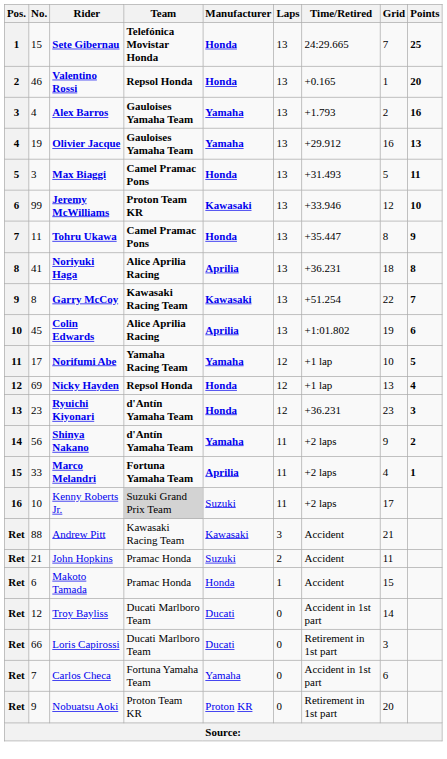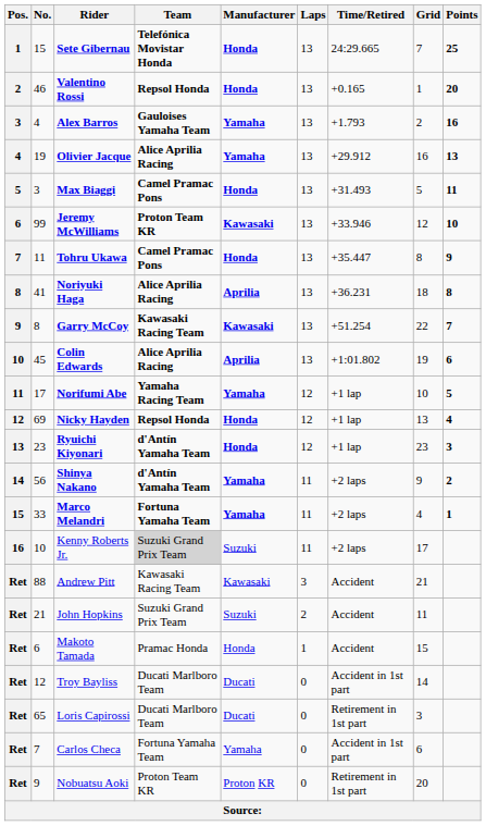 <table class="wikitable" style="font-size: 95%;">
 <tr>
 <th>Pos.</th>
 <th>No.</th>
 <th>Rider</th>
 <th>Team</th>
 <th>Manufacturer</th>
 <th>Laps</th>
 <th>Time/Retired</th>
 <th>Grid</th>
 <th>Points</th>
 </tr>
 <tr>
 <th>1</th>
 <td>15</td>
 <td> <strong><a href='#'>Sete Gibernau</a></strong></td>
 <td><strong>Telefónica Movistar Honda</strong></td>
 <td><strong><a href='#'>Honda</a></strong></td>
 <td>13</td>
 <td>24:29.665</td>
 <td>7</td>
 <td><strong>25</strong></td>
 </tr>
 <tr>
 <th>2</th>
 <td>46</td>
 <td> <strong><a href='#'>Valentino Rossi</a></strong></td>
 <td><strong>Repsol Honda</strong></td>
 <td><strong><a href='#'>Honda</a></strong></td>
 <td>13</td>
 <td>+0.165</td>
 <td>1</td>
 <td><strong>20</strong></td>
 </tr>
 <tr>
 <th>3</th>
 <td>4</td>
 <td> <strong><a href='#'>Alex Barros</a></strong></td>
 <td><strong>Gauloises Yamaha Team</strong></td>
 <td><strong><a href='#'>Yamaha</a></strong></td>
 <td>13</td>
 <td>+1.793</td>
 <td>2</td>
 <td><strong>16</strong></td>
 </tr>
 <tr>
 <th>4</th>
 <td>19</td>
 <td> <strong><a href='#'>Olivier Jacque</a></strong></td>
-<td><strong>Gauloises Yamaha Team</strong></td>
+<td><strong>Alice Aprilia Racing</strong></td>
 <td><strong><a href='#'>Yamaha</a></strong></td>
 <td>13</td>
 <td>+29.912</td>
 <td>16</td>
 <td><strong>13</strong></td>
 </tr>
 <tr>
 <th>5</th>
 <td>3</td>
 <td> <strong><a href='#'>Max Biaggi</a></strong></td>
 <td><strong>Camel Pramac Pons</strong></td>
 <td><strong><a href='#'>Honda</a></strong></td>
 <td>13</td>
 <td>+31.493</td>
 <td>5</td>
 <td><strong>11</strong></td>
 </tr>
 <tr>
 <th>6</th>
 <td>99</td>
 <td> <strong><a href='#'>Jeremy McWilliams</a></strong></td>
 <td><strong>Proton Team KR</strong></td>
 <td><strong><a href='#'>Kawasaki</a></strong></td>
 <td>13</td>
 <td>+33.946</td>
 <td>12</td>
 <td><strong>10</strong></td>
 </tr>
 <tr>
 <th>7</th>
 <td>11</td>
 <td> <strong><a href='#'>Tohru Ukawa</a></strong></td>
 <td><strong>Camel Pramac Pons</strong></td>
 <td><strong><a href='#'>Honda</a></strong></td>
 <td>13</td>
 <td>+35.447</td>
 <td>8</td>
 <td><strong>9</strong></td>
 </tr>
 <tr>
 <th>8</th>
 <td>41</td>
 <td> <strong><a href='#'>Noriyuki Haga</a></strong></td>
 <td><strong>Alice Aprilia Racing</strong></td>
 <td><strong><a href='#'>Aprilia</a></strong></td>
 <td>13</td>
 <td>+36.231</td>
 <td>18</td>
 <td><strong>8</strong></td>
 </tr>
 <tr>
 <th>9</th>
 <td>8</td>
 <td> <strong><a href='#'>Garry McCoy</a></strong></td>
 <td><strong>Kawasaki Racing Team</strong></td>
 <td><strong><a href='#'>Kawasaki</a></strong></td>
 <td>13</td>
 <td>+51.254</td>
 <td>22</td>
 <td><strong>7</strong></td>
 </tr>
 <tr>
 <th>10</th>
 <td>45</td>
 <td> <strong><a href='#'>Colin Edwards</a></strong></td>
 <td><strong>Alice Aprilia Racing</strong></td>
 <td><strong><a href='#'>Aprilia</a></strong></td>
 <td>13</td>
 <td>+1:01.802</td>
 <td>19</td>
 <td><strong>6</strong></td>
 </tr>
 <tr>
 <th>11</th>
 <td>17</td>
 <td> <strong><a href='#'>Norifumi Abe</a></strong></td>
 <td><strong>Yamaha Racing Team</strong></td>
 <td><strong><a href='#'>Yamaha</a></strong></td>
 <td>12</td>
 <td>+1 lap</td>
 <td>10</td>
 <td><strong>5</strong></td>
 </tr>
 <tr>
 <th>12</th>
 <td>69</td>
 <td> <strong><a href='#'>Nicky Hayden</a></strong></td>
 <td><strong>Repsol Honda</strong></td>
 <td><strong><a href='#'>Honda</a></strong></td>
 <td>12</td>
 <td>+1 lap</td>
 <td>13</td>
 <td><strong>4</strong></td>
 </tr>
 <tr>
 <th>13</th>
 <td>23</td>
 <td> <strong><a href='#'>Ryuichi Kiyonari</a></strong></td>
 <td><strong>d'Antín Yamaha Team</strong></td>
 <td><strong><a href='#'>Honda</a></strong></td>
 <td>12</td>
-<td>+36.231</td>
+<td>+1 lap</td>
 <td>23</td>
 <td><strong>3</strong></td>
 </tr>
 <tr>
 <th>14</th>
 <td>56</td>
 <td> <strong><a href='#'>Shinya Nakano</a></strong></td>
 <td><strong>d'Antín Yamaha Team</strong></td>
 <td><strong><a href='#'>Yamaha</a></strong></td>
 <td>11</td>
 <td>+2 laps</td>
 <td>9</td>
 <td><strong>2</strong></td>
 </tr>
 <tr>
 <th>15</th>
 <td>33</td>
 <td> <strong><a href='#'>Marco Melandri</a></strong></td>
 <td><strong>Fortuna Yamaha Team</strong></td>
-<td><strong><a href='#'>Aprilia</a></strong></td>
+<td><strong><a href='#'>Yamaha</a></strong></td>
 <td>11</td>
 <td>+2 laps</td>
 <td>4</td>
 <td><strong>1</strong></td>
 </tr>
 <tr>
 <th>16</th>
 <td>10</td>
 <td> <a href='#'>Kenny Roberts Jr.</a></td>
 <td style="background: lightgrey;">Suzuki Grand Prix Team</td>
 <td><a href='#'>Suzuki</a></td>
 <td>11</td>
 <td>+2 laps</td>
 <td>17</td>
 <td></td>
 </tr>
 <tr>
 <th>Ret</th>
 <td>88</td>
 <td> <a href='#'>Andrew Pitt</a></td>
 <td>Kawasaki Racing Team</td>
 <td><a href='#'>Kawasaki</a></td>
 <td>3</td>
 <td>Accident</td>
 <td>21</td>
 <td></td>
 </tr>
 <tr>
 <th>Ret</th>
 <td>21</td>
 <td> <a href='#'>John Hopkins</a></td>
-<td>Pramac Honda</td>
+<td>Suzuki Grand Prix Team</td>
 <td><a href='#'>Suzuki</a></td>
 <td>2</td>
 <td>Accident</td>
 <td>11</td>
 <td></td>
 </tr>
 <tr>
 <th>Ret</th>
 <td>6</td>
 <td> <a href='#'>Makoto Tamada</a></td>
 <td>Pramac Honda</td>
 <td><a href='#'>Honda</a></td>
 <td>1</td>
 <td>Accident</td>
 <td>15</td>
 <td></td>
 </tr>
 <tr>
 <th>Ret</th>
 <td>12</td>
 <td> <a href='#'>Troy Bayliss</a></td>
 <td>Ducati Marlboro Team</td>
 <td><a href='#'>Ducati</a></td>
 <td>0</td>
 <td>Accident in 1st part</td>
 <td>14</td>
 <td></td>
 </tr>
 <tr>
 <th>Ret</th>
-<td>66</td>
+<td>65</td>
 <td> <a href='#'>Loris Capirossi</a></td>
 <td>Ducati Marlboro Team</td>
 <td><a href='#'>Ducati</a></td>
 <td>0</td>
 <td>Retirement in 1st part</td>
 <td>3</td>
 <td></td>
 </tr>
 <tr>
 <th>Ret</th>
 <td>7</td>
 <td> <a href='#'>Carlos Checa</a></td>
 <td>Fortuna Yamaha Team</td>
 <td><a href='#'>Yamaha</a></td>
 <td>0</td>
 <td>Accident in 1st part</td>
 <td>6</td>
 <td></td>
 </tr>
 <tr>
 <th>Ret</th>
 <td>9</td>
 <td> <a href='#'>Nobuatsu Aoki</a></td>
 <td>Proton Team KR</td>
 <td><a href='#'>Proton</a> <a href='#'>KR</a></td>
 <td>0</td>
 <td>Retirement in 1st part</td>
 <td>20</td>
 <td></td>
 </tr>
 <tr>
 <th colspan=9>Source: </th>
 </tr>
 </table>
